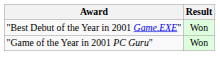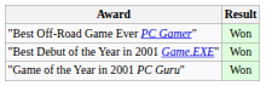 <table class="wikitable">
 <tr>
 <th>Award</th>
 <th>Result</th>
+</tr>
+<tr>
+<td>"Best Off-Road Game Ever  <em><a href='#'>PC Gamer</a></em>"</td>
+<td style="background:#dfd; text-align:center;" class="table-yes2">Won</td>
 </tr>
 <tr>
 <td>"Best Debut of the Year in 2001  <em><a href='#'>Game.EXE</a></em>"</td>
 <td style="background:#dfd; text-align:center;" class="table-yes2">Won</td>
 </tr>
 <tr>
 <td>"Game of the Year in 2001  <em>PC Guru</em>"</td>
 <td style="background:#dfd; text-align:center;" class="table-yes2">Won</td>
 </tr>
 </table>
